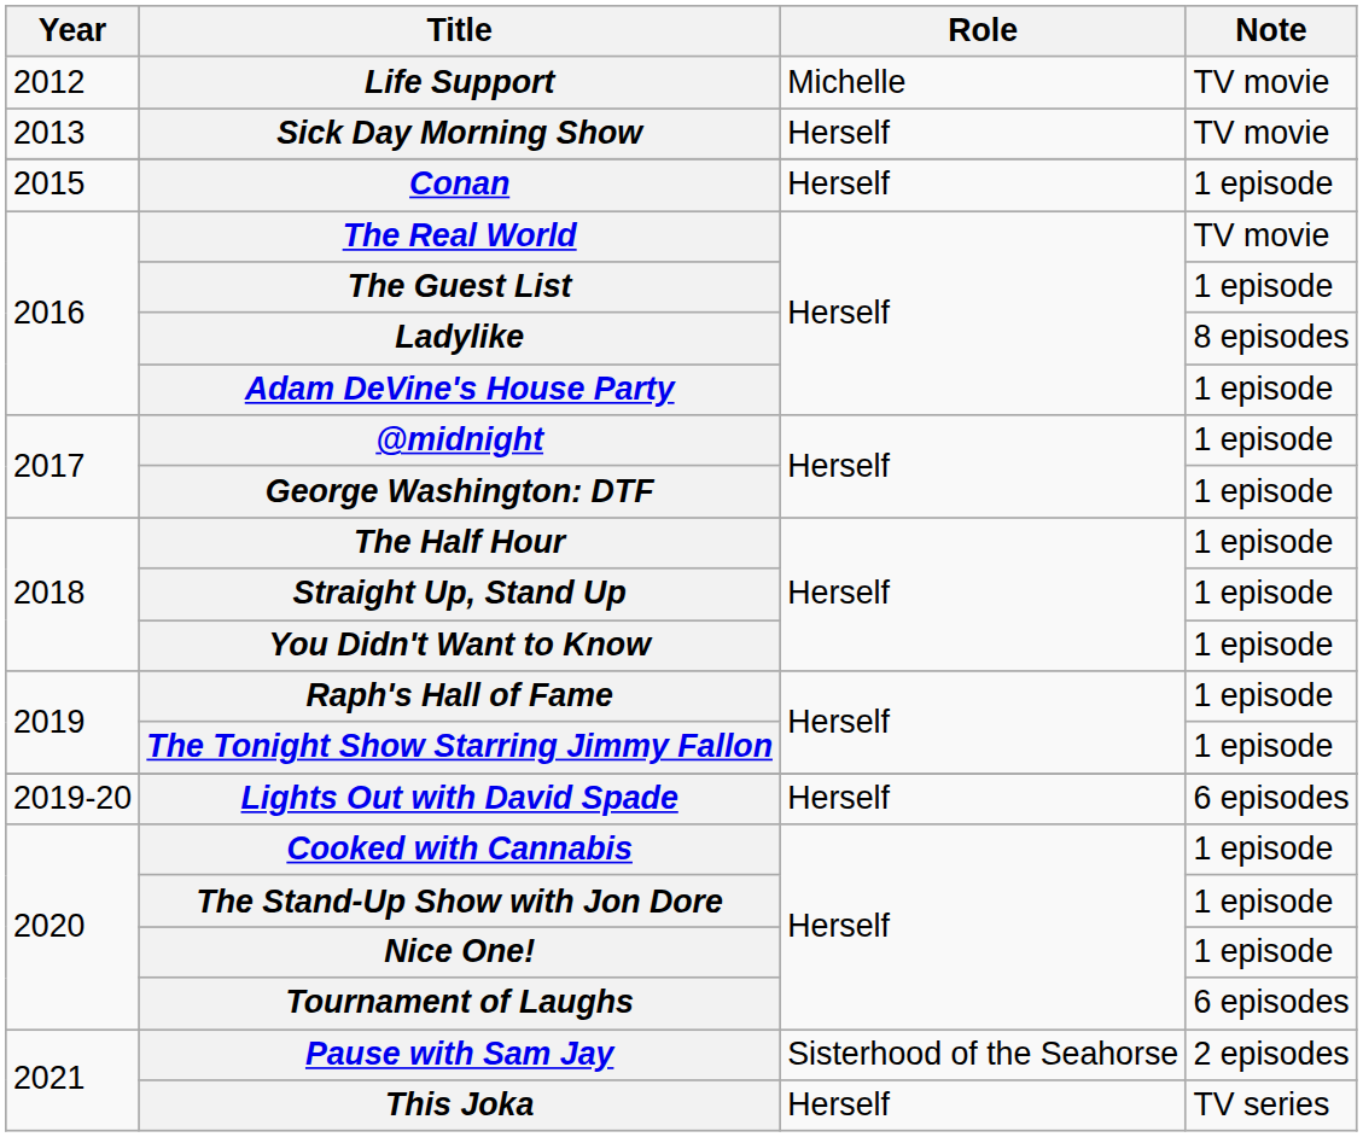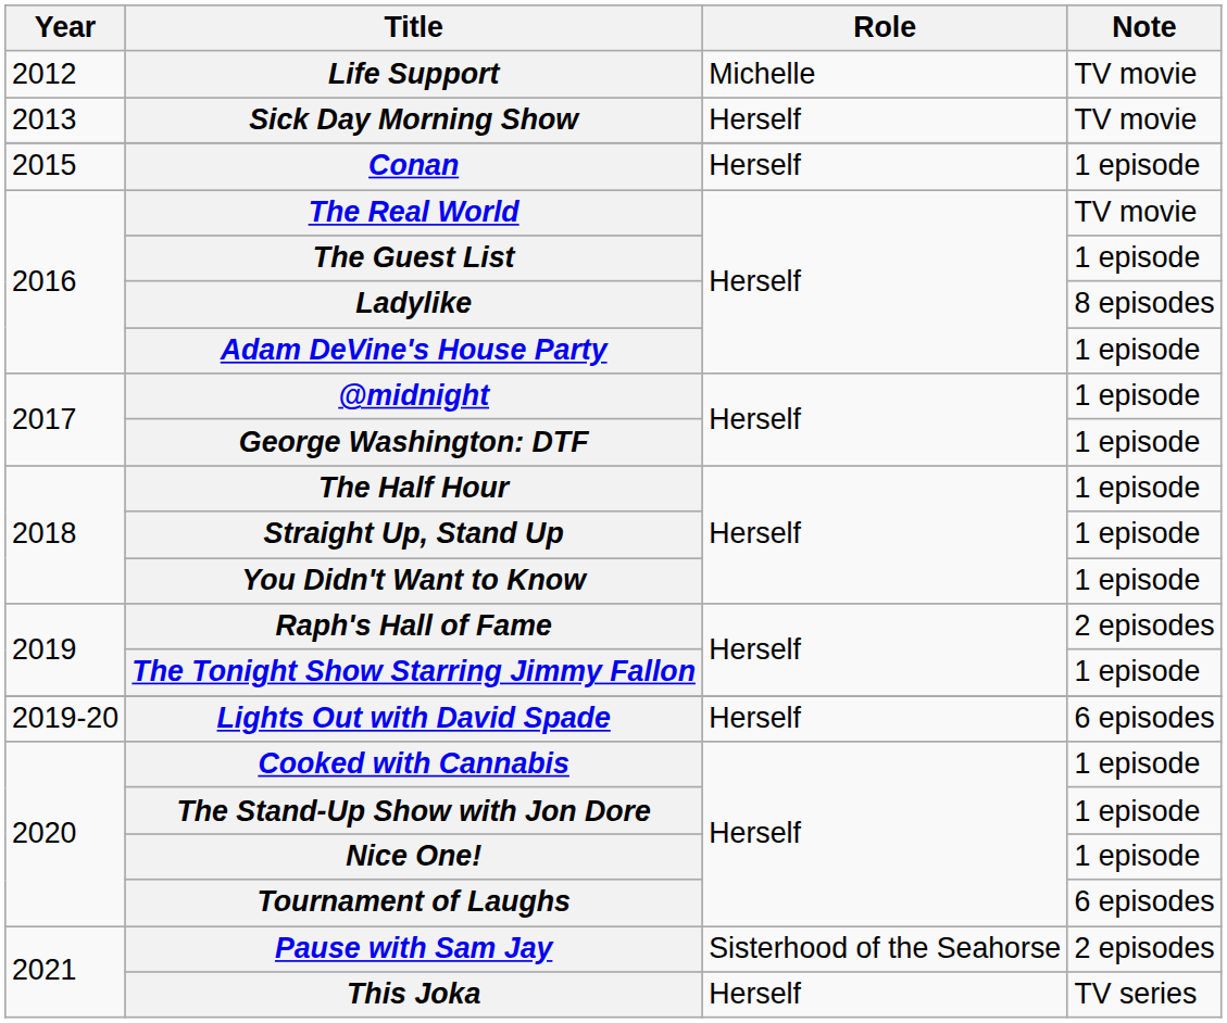 <table class="wikitable sortable plainrowheaders">
 <tr>
 <th scope="col">Year</th>
 <th scope="col">Title</th>
 <th scope="col">Role</th>
 <th scope="col">Note</th>
 </tr>
 <tr>
 <td>2012</td>
 <th scope="row"><em>Life Support</em></th>
 <td>Michelle</td>
 <td>TV movie</td>
 </tr>
 <tr>
 <td>2013</td>
 <th scope="row"><em>Sick Day Morning Show</em></th>
 <td>Herself</td>
 <td>TV movie</td>
 </tr>
 <tr>
 </tr>
 <tr>
 <td>2015</td>
 <th scope="row"><em><a href='#'>Conan</a></em></th>
 <td>Herself</td>
 <td>1 episode</td>
 </tr>
 <tr>
 <td rowspan=4>2016</td>
 <th scope="row"><em><a href='#'>The Real World</a></em></th>
 <td rowspan=4>Herself</td>
 <td>TV movie</td>
 </tr>
 <tr>
 <th scope="row"><em>The Guest List</em></th>
 <td>1 episode</td>
 </tr>
 <tr>
 <th scope="row"><em>Ladylike</em></th>
 <td>8 episodes</td>
 </tr>
 <tr>
 <th scope="row"><em><a href='#'>Adam DeVine's House Party</a></em></th>
 <td>1 episode</td>
 </tr>
 <tr>
 <td rowspan=2>2017</td>
 <th scope="row"><em><a href='#'>@midnight</a></em></th>
 <td rowspan=2>Herself</td>
 <td>1 episode</td>
 </tr>
 <tr>
 <th scope="row"><em>George Washington: DTF</em></th>
 <td>1 episode</td>
 </tr>
 <tr>
 <td rowspan=3>2018</td>
 <th scope="row"><em>The Half Hour</em></th>
 <td rowspan=3>Herself</td>
 <td>1 episode</td>
 </tr>
 <tr>
 <th scope="row"><em>Straight Up, Stand Up</em></th>
 <td>1 episode</td>
 </tr>
 <tr>
 <th scope="row"><em>You Didn't Want to Know</em></th>
 <td>1 episode</td>
 </tr>
 <tr>
 <td rowspan=2>2019</td>
 <th scope="row"><em>Raph's Hall of Fame</em></th>
 <td rowspan=2>Herself</td>
-<td>1 episode</td>
+<td>2 episodes</td>
 </tr>
 <tr>
 <th scope="row"><em><a href='#'>The Tonight Show Starring Jimmy Fallon</a></em></th>
 <td>1 episode</td>
 </tr>
 <tr>
 </tr>
 <tr>
 <td>2019-20</td>
 <th scope="row"><em><a href='#'>Lights Out with David Spade</a></em></th>
 <td>Herself</td>
 <td>6 episodes</td>
 </tr>
 <tr>
 <td rowspan=4>2020</td>
 <th scope="row"><em><a href='#'>Cooked with Cannabis</a></em></th>
 <td rowspan=4>Herself</td>
 <td>1 episode</td>
 </tr>
 <tr>
 <th scope="row"><em>The Stand-Up Show with Jon Dore</em></th>
 <td>1 episode</td>
 </tr>
 <tr>
 <th scope="row"><em>Nice One!</em></th>
 <td>1 episode</td>
 </tr>
 <tr>
 <th scope="row"><em>Tournament of Laughs</em></th>
 <td>6 episodes</td>
 </tr>
 <tr>
 <td rowspan=2>2021</td>
 <th scope="row"><em><a href='#'>Pause with Sam Jay</a></em></th>
 <td>Sisterhood of the Seahorse</td>
 <td>2 episodes</td>
 </tr>
 <tr>
 <th scope="row"><em>This Joka</em></th>
 <td>Herself</td>
 <td>TV series</td>
 </tr>
 </table>
